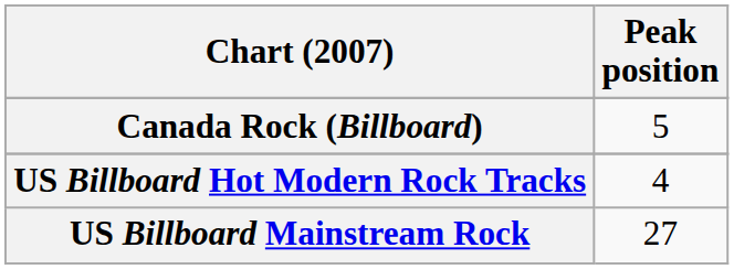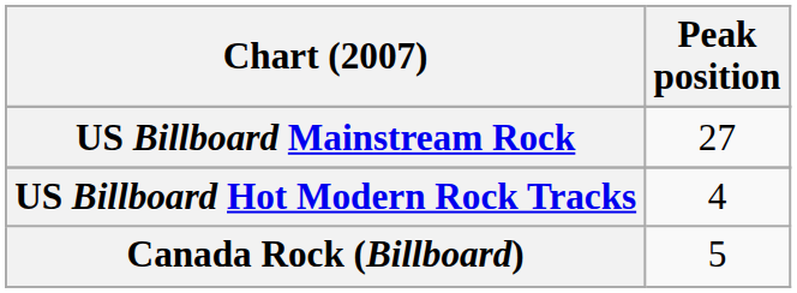 <table class="wikitable sortable plainrowheaders">
 <tr>
 <th scope="col">Chart (2007)</th>
 <th scope="col">Peak<br>position</th>
 </tr>
 <tr>
 </tr>
 <tr>
 </tr>
 <tr>
-<th scope="row">Canada Rock (<em>Billboard</em>)</th>
-<td style="text-align:center;">5</td>
+<th scope="row">US <em>Billboard</em> <a href='#'>Mainstream Rock</a></th>
+<td align="center">27</td>
 </tr>
 <tr>
 </tr>
 <tr>
 </tr>
 <tr>
 </tr>
 <tr>
 </tr>
 <tr>
 </tr>
 <tr>
 <th scope="row">US <em>Billboard</em> <a href='#'>Hot Modern Rock Tracks</a></th>
 <td align="center">4</td>
 </tr>
 <tr>
-<th scope="row">US <em>Billboard</em> <a href='#'>Mainstream Rock</a></th>
-<td align="center">27</td>
+<th scope="row">Canada Rock (<em>Billboard</em>)</th>
+<td style="text-align:center;">5</td>
 </tr>
 </table>
